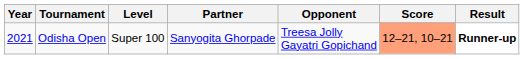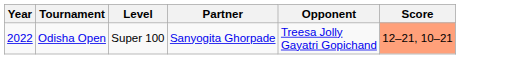 <table class="sortable wikitable" style="font-size: 90%;">
 <tr>
 <th>Year</th>
 <th>Tournament</th>
 <th>Level</th>
 <th>Partner</th>
 <th>Opponent</th>
 <th>Score</th>
-<th>Result</th>
 </tr>
 <tr>
-<td align="center"><a href='#'>2021</a></td>
+<td align="center"><a href='#'>2022</a></td>
 <td align="left"><a href='#'>Odisha Open</a></td>
 <td align="left">Super 100</td>
 <td align="left"> <a href='#'>Sanyogita Ghorpade</a></td>
 <td align="left"> <a href='#'>Treesa Jolly</a><br> <a href='#'>Gayatri Gopichand</a></td>
 <td align="left" style="background: lightsalmon;">12–21, 10–21</td>
-<td style="text-align:left; background:white"> <strong>Runner-up</strong></td>
 </tr>
 </table>
